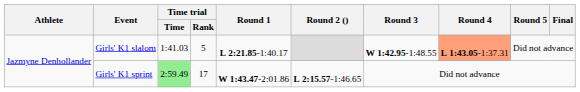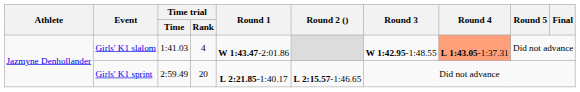 <table class="wikitable" border="1" style="font-size:90%">
 <tr>
 <th rowspan=2>Athlete</th>
 <th rowspan=2>Event</th>
 <th colspan=2>Time trial</th>
 <th rowspan=2>Round 1</th>
 <th rowspan=2>Round 2 ()</th>
 <th rowspan=2>Round 3</th>
 <th rowspan=2>Round 4</th>
 <th rowspan=2>Round 5</th>
 <th rowspan=2>Final</th>
 </tr>
 <tr>
 <th>Time</th>
 <th>Rank</th>
 </tr>
 <tr>
 <td rowspan=2><a href='#'>Jazmyne Denhollander</a></td>
 <td><a href='#'>Girls' K1 slalom</a></td>
 <td align=center>1:41.03</td>
-<td align=center>5</td>
-<td align=center><br><strong>L</strong> <strong>2:21.85</strong>-1:40.17</td>
+<td align=center>4</td>
+<td align=center><br><strong>W</strong> <strong>1:43.47</strong>-2:01.86</td>
 <td bgcolor=#DCDCDC></td>
 <td align=center><br><strong>W</strong> <strong>1:42.95</strong>-1:48.55</td>
 <td align=center style="background: lightsalmon;"><br><strong>L</strong> <strong>1:43.05</strong>-1:37.31</td>
 <td align=center colspan=2>Did not advance</td>
 </tr>
 <tr>
 <td><a href='#'>Girls' K1 sprint</a></td>
-<td align=center style="background: lightgreen;">2:59.49</td>
-<td align=center>17</td>
-<td align=center><br><strong>W</strong> <strong>1:43.47</strong>-2:01.86</td>
+<td align=center>2:59.49</td>
+<td align=center>20</td>
+<td align=center><br><strong>L</strong> <strong>2:21.85</strong>-1:40.17</td>
 <td align=center><br><strong>L</strong> <strong>2:15.57</strong>-1:46.65</td>
 <td align=center colspan=4>Did not advance</td>
 </tr>
 </table>
